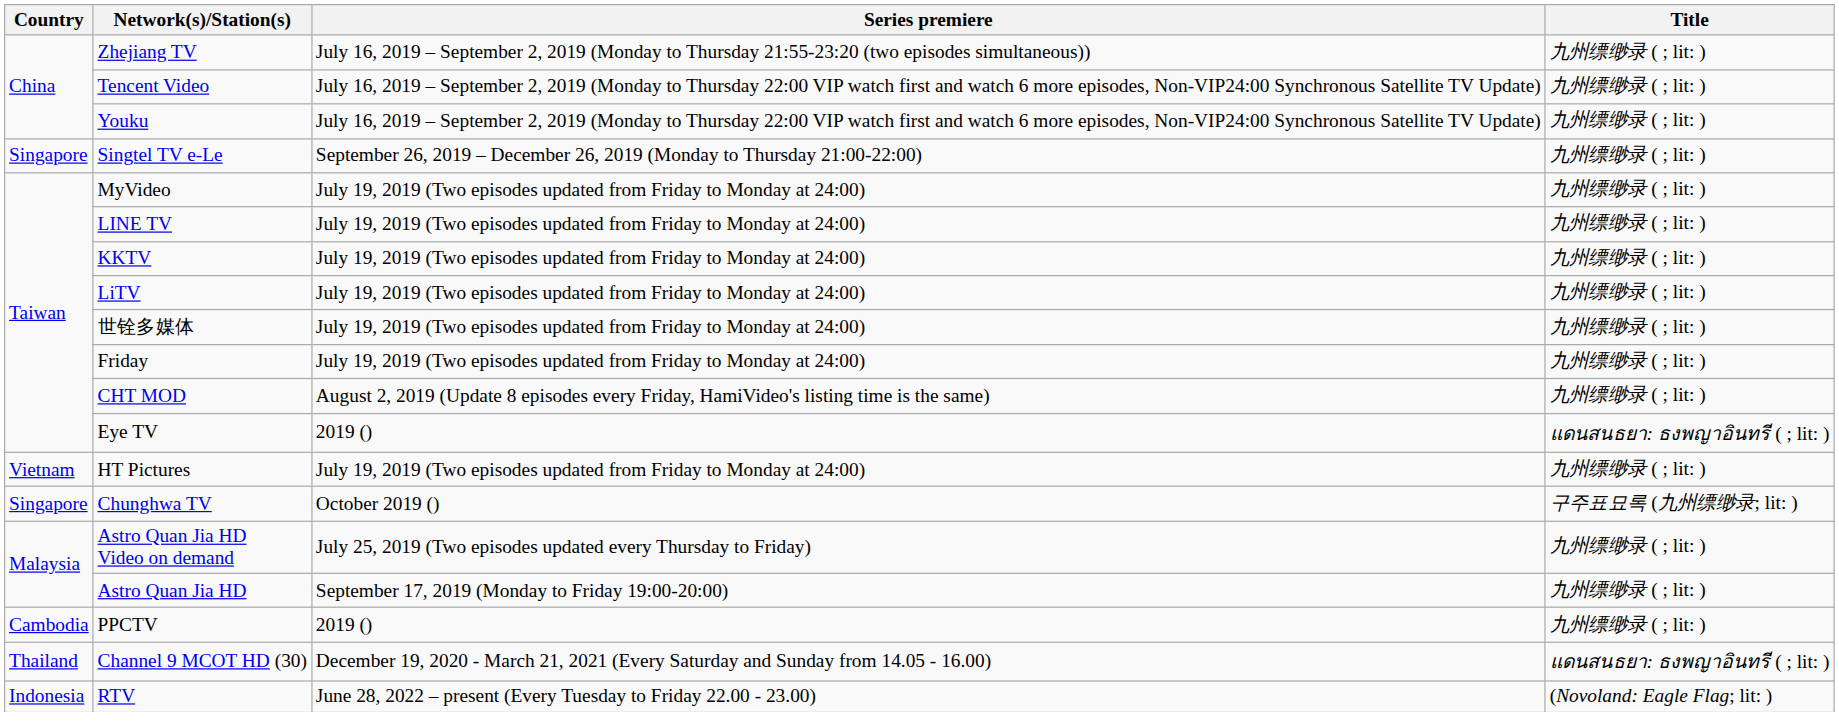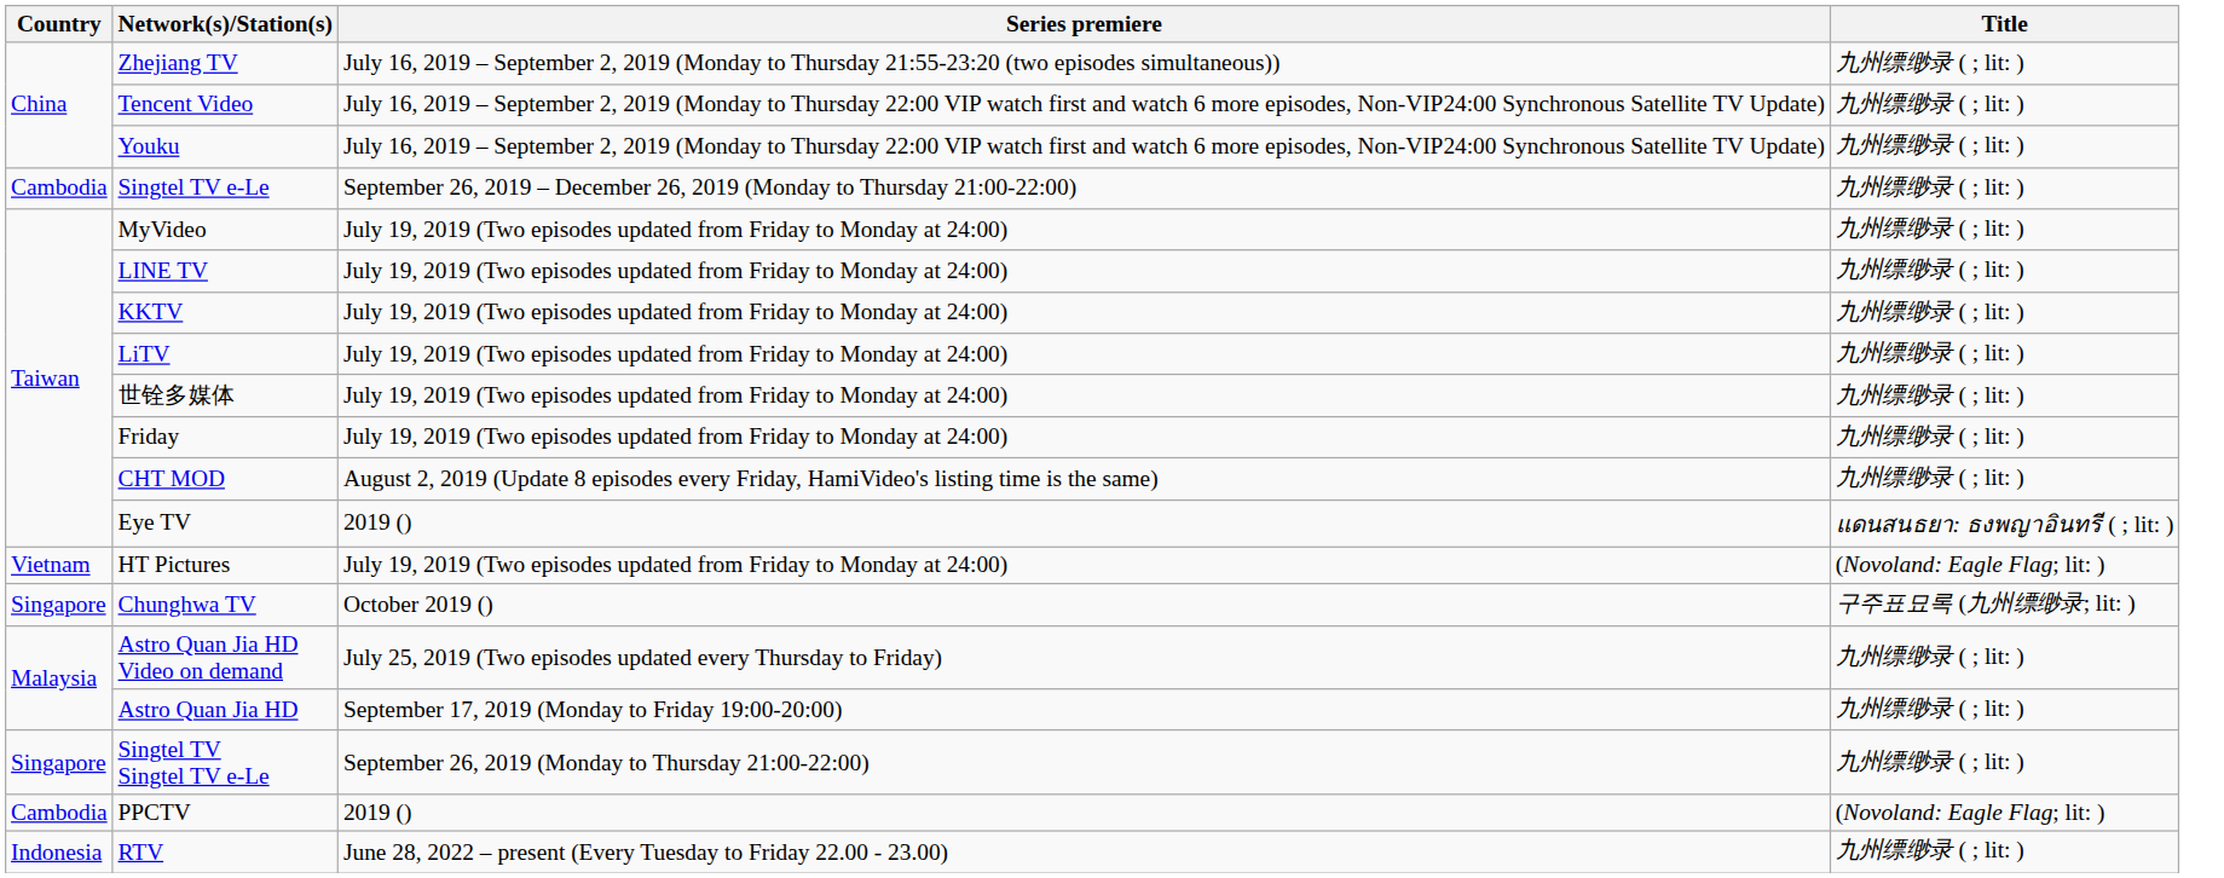 <table class="wikitable">
 <tr>
 <th>Country</th>
 <th>Network(s)/Station(s)</th>
 <th>Series premiere</th>
 <th>Title</th>
 </tr>
 <tr>
 <td rowspan="3"> <a href='#'>China</a></td>
 <td><a href='#'>Zhejiang TV</a></td>
 <td>July 16, 2019 – September 2, 2019 (Monday to Thursday 21:55-23:20 (two episodes simultaneous))</td>
 <td><em>九州缥缈录</em> (<em> </em>; lit: <em> </em>)</td>
 </tr>
 <tr>
 <td><a href='#'>Tencent Video</a></td>
 <td>July 16, 2019 – September 2, 2019 (Monday to Thursday 22:00 VIP watch first and watch 6 more episodes, Non-VIP24:00 Synchronous Satellite TV Update)</td>
 <td><em>九州缥缈录</em> (<em> </em>; lit: <em> </em>)</td>
 </tr>
 <tr>
 <td><a href='#'>Youku</a></td>
 <td>July 16, 2019 – September 2, 2019 (Monday to Thursday 22:00 VIP watch first and watch 6 more episodes, Non-VIP24:00 Synchronous Satellite TV Update)</td>
 <td><em>九州缥缈录</em> (<em> </em>; lit: <em> </em>)</td>
 </tr>
 <tr>
-<td> <a href='#'>Singapore</a></td>
+<td> <a href='#'>Cambodia</a></td>
 <td><a href='#'>Singtel TV e-Le</a></td>
 <td>September 26, 2019 – December 26, 2019 (Monday to Thursday 21:00-22:00)</td>
 <td><em>九州缥缈录</em> (<em> </em>; lit: <em> </em>)</td>
 </tr>
 <tr>
 <td rowspan="8"> <a href='#'>Taiwan</a></td>
 <td>MyVideo</td>
 <td>July 19, 2019 (Two episodes updated from Friday to Monday at 24:00)</td>
 <td><em>九州缥缈录</em> (<em> </em>; lit: <em> </em>)</td>
 </tr>
 <tr>
 <td><a href='#'>LINE TV</a></td>
 <td>July 19, 2019 (Two episodes updated from Friday to Monday at 24:00)</td>
 <td><em>九州缥缈录</em> (<em> </em>; lit: <em> </em>)</td>
 </tr>
 <tr>
 <td><a href='#'>KKTV</a></td>
 <td>July 19, 2019 (Two episodes updated from Friday to Monday at 24:00)</td>
 <td><em>九州缥缈录</em> (<em> </em>; lit: <em> </em>)</td>
 </tr>
 <tr>
 <td><a href='#'>LiTV</a></td>
 <td>July 19, 2019 (Two episodes updated from Friday to Monday at 24:00)</td>
 <td><em>九州缥缈录</em> (<em> </em>; lit: <em> </em>)</td>
 </tr>
 <tr>
 <td>世铨多媒体</td>
 <td>July 19, 2019 (Two episodes updated from Friday to Monday at 24:00)</td>
 <td><em>九州缥缈录</em> (<em> </em>; lit: <em> </em>)</td>
 </tr>
 <tr>
 <td>Friday</td>
 <td>July 19, 2019 (Two episodes updated from Friday to Monday at 24:00)</td>
 <td><em>九州缥缈录</em> (<em> </em>; lit: <em> </em>)</td>
 </tr>
 <tr>
 <td><a href='#'>CHT MOD</a></td>
 <td>August 2, 2019 (Update 8 episodes every Friday, HamiVideo's listing time is the same)</td>
 <td><em>九州缥缈录</em> (<em> </em>; lit: <em> </em>)</td>
 </tr>
 <tr>
 <td>Eye TV</td>
 <td>2019 ()</td>
 <td><em>แดนสนธยา: ธงพญาอินทรี</em> (<em> </em>; lit: <em> </em>)</td>
 </tr>
 <tr>
 <td> <a href='#'>Vietnam</a></td>
 <td>HT Pictures</td>
 <td>July 19, 2019 (Two episodes updated from Friday to Monday at 24:00)</td>
-<td><em>九州缥缈录</em> (<em> </em>; lit: <em> </em>)</td>
+<td><em> </em> (<em>Novoland: Eagle Flag</em>; lit: <em> </em>)</td>
 </tr>
 <tr>
 <td> <a href='#'>Singapore</a></td>
 <td><a href='#'>Chunghwa TV</a></td>
 <td>October 2019 ()</td>
 <td><em>구주표묘록</em> (<em>九州缥缈录</em>; lit: <em> </em>)</td>
 </tr>
 <tr>
 <td rowspan="2"> <a href='#'>Malaysia</a></td>
 <td><a href='#'>Astro Quan Jia HD</a> <br> <a href='#'>Video on demand</a></td>
 <td>July 25, 2019 (Two episodes updated every Thursday to Friday)</td>
 <td><em>九州缥缈录</em> (<em> </em>; lit: <em> </em>)</td>
 </tr>
 <tr>
 <td><a href='#'>Astro Quan Jia HD</a></td>
 <td>September 17, 2019 (Monday to Friday 19:00-20:00)</td>
 <td><em>九州缥缈录</em> (<em> </em>; lit: <em> </em>)</td>
 </tr>
 <tr>
+<td> <a href='#'>Singapore</a></td>
+<td><a href='#'>Singtel TV</a> <br> <a href='#'>Singtel TV e-Le</a></td>
+<td>September 26, 2019 (Monday to Thursday 21:00-22:00)</td>
+<td><em>九州缥缈录</em> (<em> </em>; lit: <em> </em>)</td>
+</tr>
+<tr>
 <td> <a href='#'>Cambodia</a></td>
 <td>PPCTV</td>
 <td>2019 ()</td>
-<td><em>九州缥缈录</em> (<em> </em>; lit: <em> </em>)</td>
-</tr>
-<tr>
-<td> <a href='#'>Thailand</a></td>
-<td><a href='#'>Channel 9 MCOT HD</a> (30)</td>
-<td>December 19, 2020 - March 21, 2021 (Every Saturday and Sunday from 14.05 - 16.00)</td>
-<td><em>แดนสนธยา: ธงพญาอินทรี</em> (<em> </em>; lit: <em> </em>)</td>
+<td><em> </em> (<em>Novoland: Eagle Flag</em>; lit: <em> </em>)</td>
 </tr>
 <tr>
 <td> <a href='#'>Indonesia</a></td>
 <td><a href='#'>RTV</a></td>
 <td>June 28, 2022 – present (Every Tuesday to Friday 22.00 - 23.00)</td>
-<td><em> </em> (<em>Novoland: Eagle Flag</em>; lit: <em> </em>)</td>
+<td><em>九州缥缈录</em> (<em> </em>; lit: <em> </em>)</td>
 </tr>
 </table>
